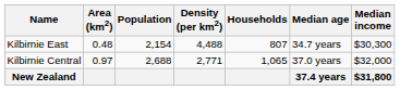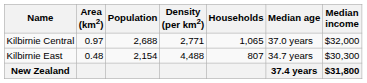 <table class="wikitable">
 <tr>
 <th>Name</th>
 <th>Area<br>(km<sup>2</sup>)</th>
 <th>Population</th>
 <th>Density<br>(per km<sup>2</sup>)</th>
 <th>Households</th>
 <th>Median age</th>
 <th>Median<br>income</th>
 </tr>
 <tr>
+<td>Kilbirnie Central</td>
+<td style="text-align:right;">0.97</td>
+<td style="text-align:right;">2,688</td>
+<td style="text-align:right;">2,771</td>
+<td style="text-align:right;">1,065</td>
+<td>37.0 years</td>
+<td>$32,000</td>
+</tr>
+<tr>
 <td>Kilbirnie East</td>
 <td style="text-align:right;">0.48</td>
 <td style="text-align:right;">2,154</td>
 <td style="text-align:right;">4,488</td>
 <td style="text-align:right;">807</td>
 <td>34.7 years</td>
 <td>$30,300</td>
-</tr>
-<tr>
-<td>Kilbirnie Central</td>
-<td style="text-align:right;">0.97</td>
-<td style="text-align:right;">2,688</td>
-<td style="text-align:right;">2,771</td>
-<td style="text-align:right;">1,065</td>
-<td>37.0 years</td>
-<td>$32,000</td>
 </tr>
 <tr>
 <th>New Zealand</th>
 <th></th>
 <th></th>
 <th></th>
 <th></th>
 <th>37.4 years</th>
 <th style="text-align:left;">$31,800</th>
 </tr>
 </table>
